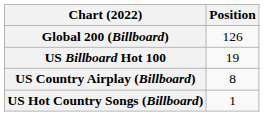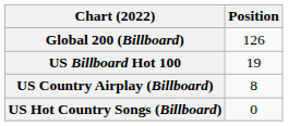 <table class="wikitable sortable plainrowheaders" style="text-align:center">
 <tr>
 <th scope="col">Chart (2022)</th>
 <th scope="col">Position</th>
 </tr>
 <tr>
 <th scope="row">Global 200 (<em>Billboard</em>)</th>
 <td>126</td>
 </tr>
 <tr>
 <th scope="row">US <em>Billboard</em> Hot 100</th>
 <td>19</td>
 </tr>
 <tr>
 <th scope="row">US Country Airplay (<em>Billboard</em>)</th>
 <td>8</td>
 </tr>
 <tr>
 <th scope="row">US Hot Country Songs (<em>Billboard</em>)</th>
-<td>1</td>
+<td>0</td>
 </tr>
 </table>
